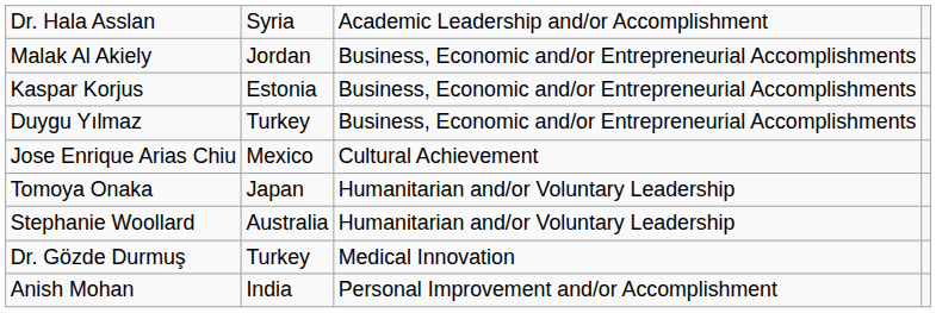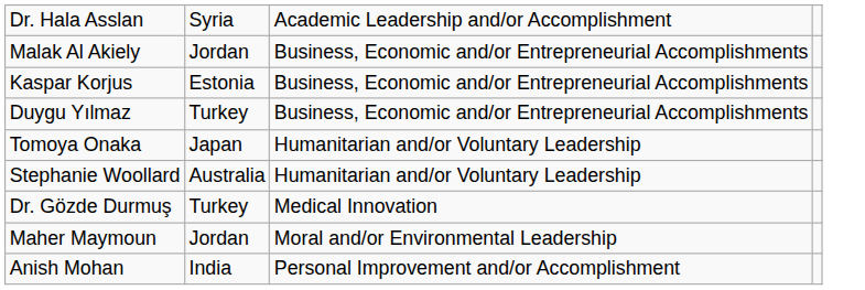 <table class="wikitable">
 <tr>
 <td>Dr. Hala Asslan</td>
 <td>Syria</td>
 <td>Academic Leadership and/or Accomplishment</td>
 <td></td>
 </tr>
 <tr>
 <td>Malak Al Akiely</td>
 <td>Jordan</td>
 <td>Business, Economic and/or Entrepreneurial Accomplishments</td>
 <td></td>
 </tr>
 <tr>
 <td>Kaspar Korjus</td>
 <td>Estonia</td>
 <td>Business, Economic and/or Entrepreneurial Accomplishments</td>
 <td></td>
 </tr>
 <tr>
 <td>Duygu Yılmaz</td>
 <td>Turkey</td>
 <td>Business, Economic and/or Entrepreneurial Accomplishments</td>
 <td></td>
 </tr>
 <tr>
-<td>Jose Enrique Arias Chiu</td>
-<td>Mexico</td>
-<td>Cultural Achievement</td>
-<td></td>
-</tr>
-<tr>
 <td>Tomoya Onaka</td>
 <td>Japan</td>
 <td>Humanitarian and/or Voluntary Leadership</td>
 <td></td>
 </tr>
 <tr>
 <td>Stephanie Woollard</td>
 <td>Australia</td>
 <td>Humanitarian and/or Voluntary Leadership</td>
 <td></td>
 </tr>
 <tr>
 <td>Dr. Gözde Durmuş</td>
 <td>Turkey</td>
 <td>Medical Innovation</td>
 <td></td>
 </tr>
 <tr>
+<td>Maher Maymoun</td>
+<td>Jordan</td>
+<td>Moral and/or Environmental Leadership</td>
+<td></td>
+</tr>
+<tr>
 <td>Anish Mohan</td>
 <td>India</td>
 <td>Personal Improvement and/or Accomplishment</td>
 <td></td>
 </tr>
 </table>
